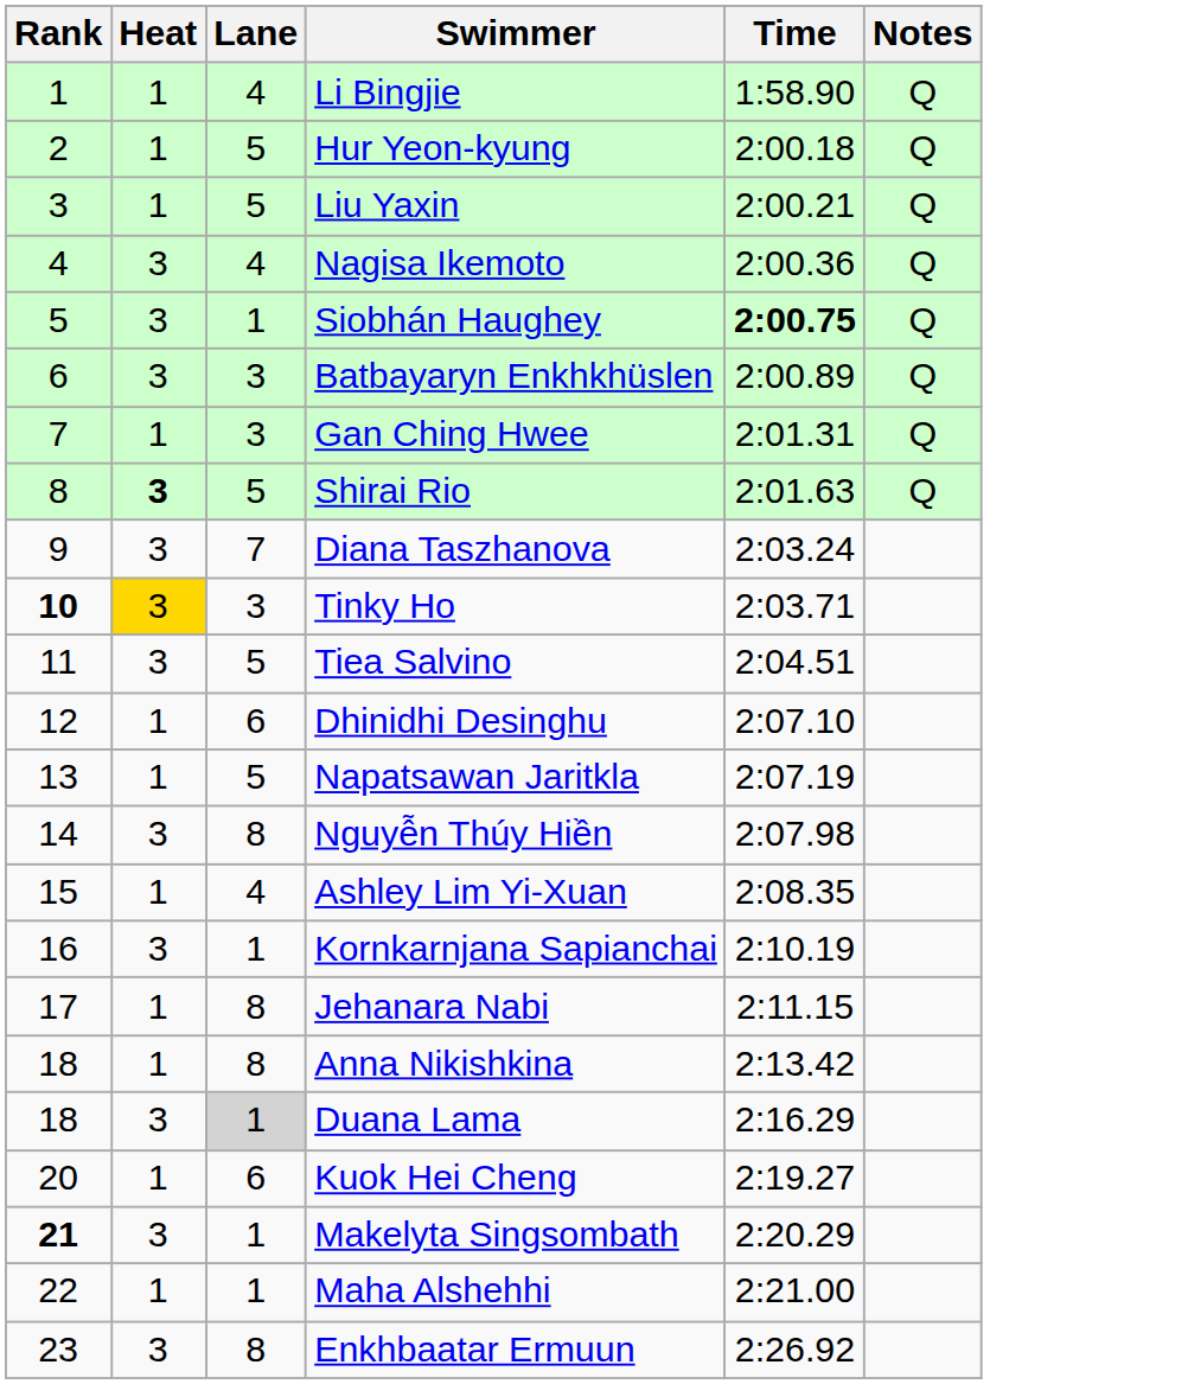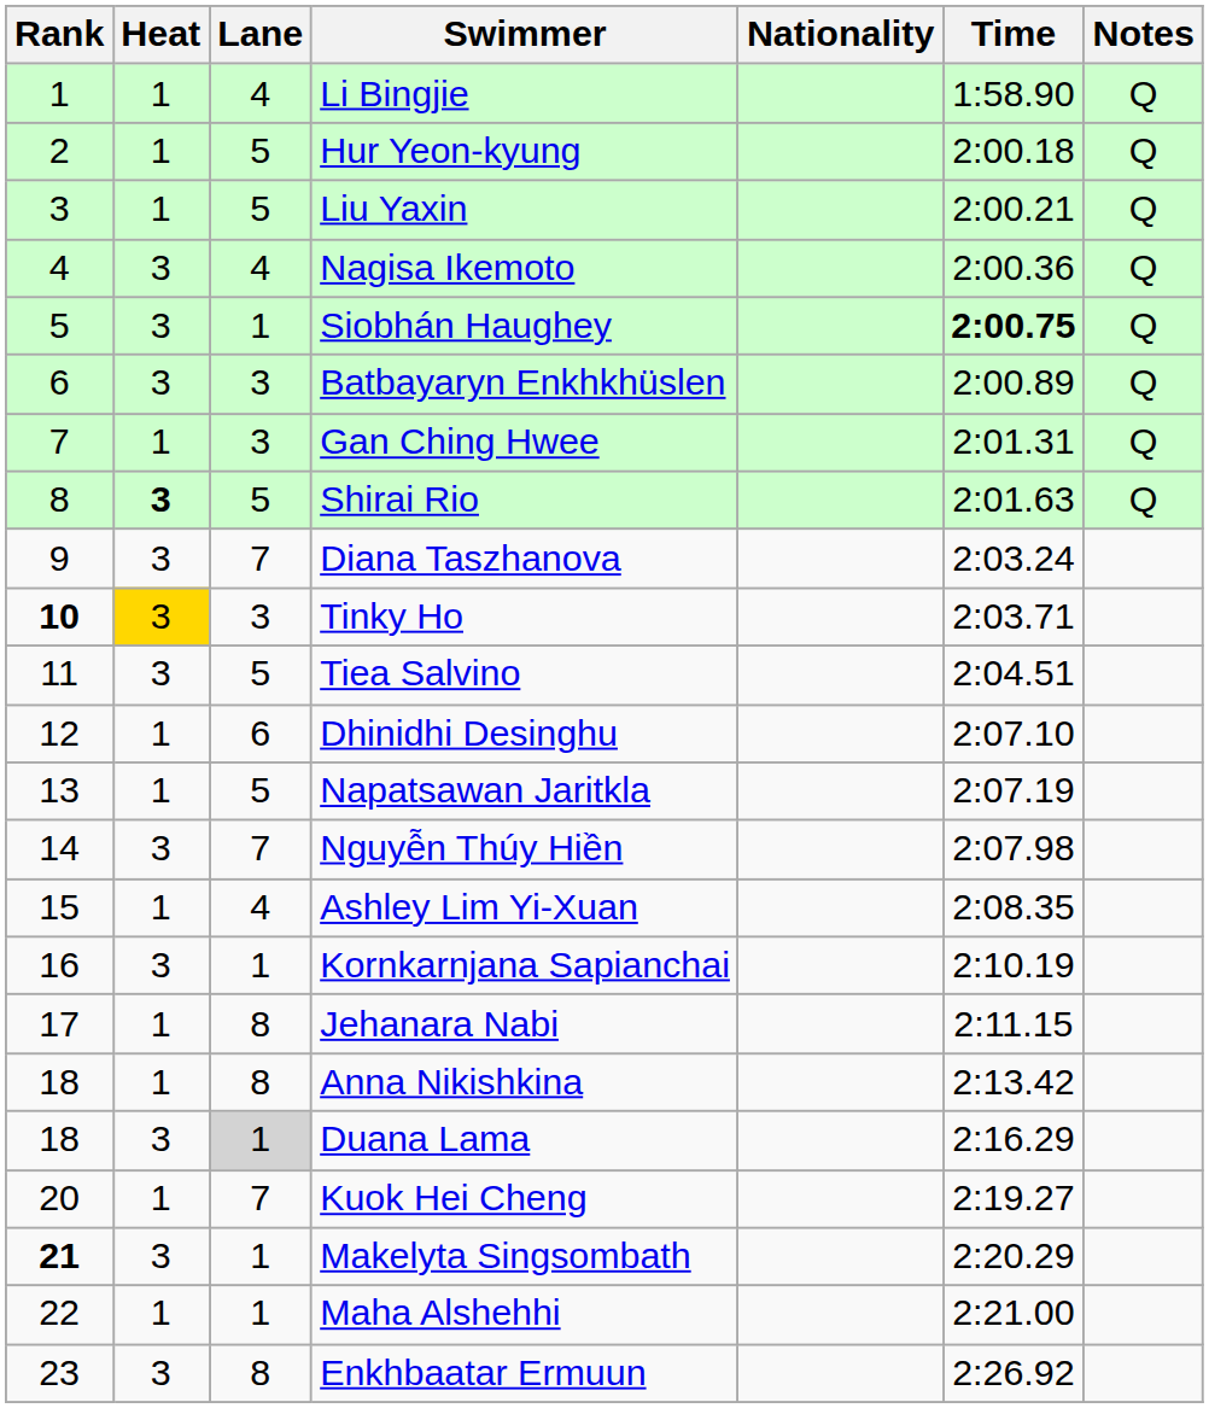 <table class="wikitable sortable" style="text-align:center">
 <tr>
 <th>Rank</th>
 <th>Heat</th>
 <th>Lane</th>
 <th>Swimmer</th>
+<th>Nationality</th>
 <th>Time</th>
 <th>Notes</th>
 </tr>
 <tr bgcolor=#ccffcc>
 <td>1</td>
 <td>1</td>
 <td>4</td>
 <td align=left><a href='#'>Li Bingjie</a></td>
+<td align=left></td>
 <td>1:58.90</td>
 <td>Q</td>
 </tr>
 <tr bgcolor=#ccffcc>
 <td>2</td>
 <td>1</td>
 <td>5</td>
 <td align=left><a href='#'>Hur Yeon-kyung</a></td>
+<td align=left></td>
 <td>2:00.18</td>
 <td>Q</td>
 </tr>
 <tr bgcolor=#ccffcc>
 <td>3</td>
 <td>1</td>
 <td>5</td>
 <td align=left><a href='#'>Liu Yaxin</a></td>
+<td align=left></td>
 <td>2:00.21</td>
 <td>Q</td>
 </tr>
 <tr bgcolor=#ccffcc>
 <td>4</td>
 <td>3</td>
 <td>4</td>
 <td align=left><a href='#'>Nagisa Ikemoto</a></td>
+<td align=left></td>
 <td>2:00.36</td>
 <td>Q</td>
 </tr>
 <tr bgcolor=#ccffcc>
 <td>5</td>
 <td>3</td>
 <td>1</td>
 <td align=left><a href='#'>Siobhán Haughey</a></td>
+<td align=left></td>
 <td><strong>2:00.75</strong></td>
 <td>Q</td>
 </tr>
 <tr bgcolor=#ccffcc>
 <td>6</td>
 <td>3</td>
 <td>3</td>
 <td align=left><a href='#'>Batbayaryn Enkhkhüslen</a></td>
+<td align=left></td>
 <td>2:00.89</td>
 <td>Q</td>
 </tr>
 <tr bgcolor=#ccffcc>
 <td>7</td>
 <td>1</td>
 <td>3</td>
 <td align=left><a href='#'>Gan Ching Hwee</a></td>
+<td align=left></td>
 <td>2:01.31</td>
 <td>Q</td>
 </tr>
 <tr bgcolor=#ccffcc>
 <td>8</td>
 <td><strong>3</strong></td>
 <td>5</td>
 <td align=left><a href='#'>Shirai Rio</a></td>
+<td align=left></td>
 <td>2:01.63</td>
 <td>Q</td>
 </tr>
 <tr>
 <td>9</td>
 <td>3</td>
 <td>7</td>
 <td align=left><a href='#'>Diana Taszhanova</a></td>
+<td align=left></td>
 <td>2:03.24</td>
 <td></td>
 </tr>
 <tr>
 <td><strong>10</strong></td>
 <td style="background: gold;">3</td>
 <td>3</td>
 <td align=left><a href='#'>Tinky Ho</a></td>
+<td align=left></td>
 <td>2:03.71</td>
 <td></td>
 </tr>
 <tr>
 <td>11</td>
 <td>3</td>
 <td>5</td>
 <td align=left><a href='#'>Tiea Salvino</a></td>
+<td align=left></td>
 <td>2:04.51</td>
 <td></td>
 </tr>
 <tr>
 <td>12</td>
 <td>1</td>
 <td>6</td>
 <td align=left><a href='#'>Dhinidhi Desinghu</a></td>
+<td align=left></td>
 <td>2:07.10</td>
 <td></td>
 </tr>
 <tr>
 <td>13</td>
 <td>1</td>
 <td>5</td>
 <td align=left><a href='#'>Napatsawan Jaritkla</a></td>
+<td align=left></td>
 <td>2:07.19</td>
 <td></td>
 </tr>
 <tr>
 <td>14</td>
 <td>3</td>
-<td>8</td>
+<td>7</td>
 <td align=left><a href='#'>Nguyễn Thúy Hiền</a></td>
+<td align=left></td>
 <td>2:07.98</td>
 <td></td>
 </tr>
 <tr>
 <td>15</td>
 <td>1</td>
 <td>4</td>
 <td align=left><a href='#'>Ashley Lim Yi-Xuan</a></td>
+<td align=left></td>
 <td>2:08.35</td>
 <td></td>
 </tr>
 <tr>
 <td>16</td>
 <td>3</td>
 <td>1</td>
 <td align=left><a href='#'>Kornkarnjana Sapianchai</a></td>
+<td align=left></td>
 <td>2:10.19</td>
 <td></td>
 </tr>
 <tr>
 <td>17</td>
 <td>1</td>
 <td>8</td>
 <td align=left><a href='#'>Jehanara Nabi</a></td>
+<td align=left></td>
 <td>2:11.15</td>
 <td></td>
 </tr>
 <tr>
 <td>18</td>
 <td>1</td>
 <td>8</td>
 <td align=left><a href='#'>Anna Nikishkina</a></td>
+<td align=left></td>
 <td>2:13.42</td>
 <td></td>
 </tr>
 <tr>
 <td>18</td>
 <td>3</td>
 <td style="background: lightgrey;">1</td>
 <td align=left><a href='#'>Duana Lama</a></td>
+<td align=left></td>
 <td>2:16.29</td>
 <td></td>
 </tr>
 <tr>
 <td>20</td>
 <td>1</td>
-<td>6</td>
+<td>7</td>
 <td align=left><a href='#'>Kuok Hei Cheng</a></td>
+<td align=left></td>
 <td>2:19.27</td>
 <td></td>
 </tr>
 <tr>
 <td><strong>21</strong></td>
 <td>3</td>
 <td>1</td>
 <td align=left><a href='#'>Makelyta Singsombath</a></td>
+<td align=left></td>
 <td>2:20.29</td>
 <td></td>
 </tr>
 <tr>
 <td>22</td>
 <td>1</td>
 <td>1</td>
 <td align=left><a href='#'>Maha Alshehhi</a></td>
+<td align=left></td>
 <td>2:21.00</td>
 <td></td>
 </tr>
 <tr>
 <td>23</td>
 <td>3</td>
 <td>8</td>
 <td align=left><a href='#'>Enkhbaatar Ermuun</a></td>
+<td align=left></td>
 <td>2:26.92</td>
 <td></td>
 </tr>
 </table>
